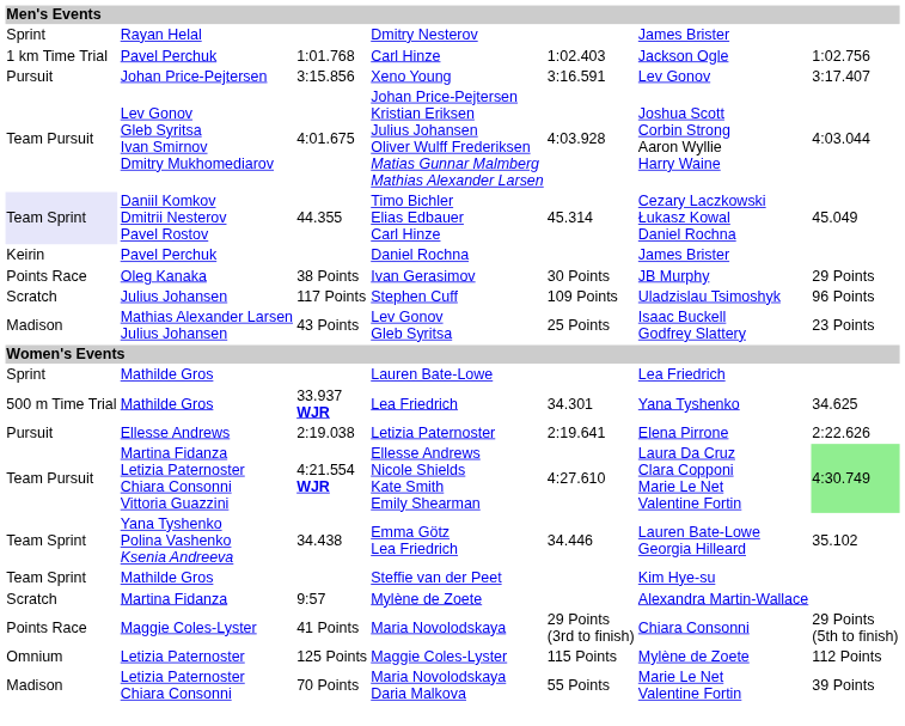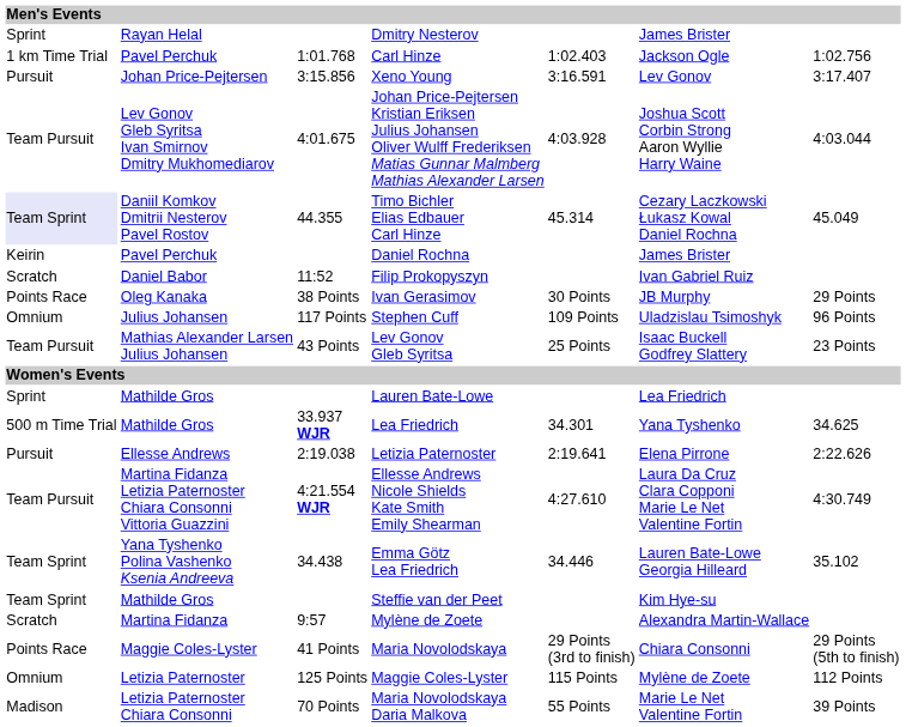 <table>
 <tr bgcolor="#cccccc">
 <td colspan=7><strong>Men's Events</strong></td>
 </tr>
 <tr>
 <td>Sprint</td>
 <td><a href='#'>Rayan Helal</a><br><small></small></td>
 <td></td>
 <td><a href='#'>Dmitry Nesterov</a><br><small></small></td>
 <td></td>
 <td><a href='#'>James Brister</a><br><small></small></td>
 <td></td>
 </tr>
 <tr>
 <td>1 km Time Trial</td>
 <td><a href='#'>Pavel Perchuk</a><br><small></small></td>
 <td>1:01.768</td>
 <td><a href='#'>Carl Hinze</a><br><small></small></td>
 <td>1:02.403</td>
 <td><a href='#'>Jackson Ogle</a><br><small></small></td>
 <td>1:02.756</td>
 </tr>
 <tr>
 <td>Pursuit</td>
 <td><a href='#'>Johan Price-Pejtersen</a><br><small></small></td>
 <td>3:15.856</td>
 <td><a href='#'>Xeno Young</a><br><small></small></td>
 <td>3:16.591</td>
 <td><a href='#'>Lev Gonov</a><br><small></small></td>
 <td>3:17.407</td>
 </tr>
 <tr>
 <td>Team Pursuit</td>
 <td><a href='#'>Lev Gonov</a><br><a href='#'>Gleb Syritsa</a><br><a href='#'>Ivan Smirnov</a><br><a href='#'>Dmitry Mukhomediarov</a><br><small></small></td>
 <td>4:01.675</td>
 <td><a href='#'>Johan Price-Pejtersen</a><br><a href='#'>Kristian Eriksen</a><br><a href='#'>Julius Johansen</a><br><a href='#'>Oliver Wulff Frederiksen</a><br><em><a href='#'>Matias Gunnar Malmberg</a></em><br><em><a href='#'>Mathias Alexander Larsen</a></em><br><small></small></td>
 <td>4:03.928</td>
 <td><a href='#'>Joshua Scott</a><br><a href='#'>Corbin Strong</a><br>Aaron Wyllie<br><a href='#'>Harry Waine</a><br><small></small></td>
 <td>4:03.044</td>
 </tr>
 <tr>
 <td style="background: lavender;">Team Sprint</td>
 <td><a href='#'>Daniil Komkov</a><br><a href='#'>Dmitrii Nesterov</a><br><a href='#'>Pavel Rostov</a><br><small></small></td>
 <td>44.355</td>
 <td><a href='#'>Timo Bichler</a><br><a href='#'>Elias Edbauer</a><br><a href='#'>Carl Hinze</a><br><small></small></td>
 <td>45.314</td>
 <td><a href='#'>Cezary Laczkowski</a><br><a href='#'>Łukasz Kowal</a><br><a href='#'>Daniel Rochna</a><br><small></small></td>
 <td>45.049</td>
 </tr>
 <tr>
 <td>Keirin</td>
 <td><a href='#'>Pavel Perchuk</a><br><small></small></td>
 <td></td>
 <td><a href='#'>Daniel Rochna</a><br><small></small></td>
 <td></td>
 <td><a href='#'>James Brister</a><br><small></small></td>
 <td></td>
 </tr>
 <tr>
+<td>Scratch</td>
+<td><a href='#'>Daniel Babor</a><br><small></small></td>
+<td>11:52</td>
+<td><a href='#'>Filip Prokopyszyn</a><br><small></small></td>
+<td></td>
+<td><a href='#'>Ivan Gabriel Ruiz</a><br><small></small></td>
+<td></td>
+</tr>
+<tr>
 <td>Points Race</td>
 <td><a href='#'>Oleg Kanaka</a><br><small></small></td>
 <td>38 Points</td>
 <td><a href='#'>Ivan Gerasimov</a><br><small></small></td>
 <td>30 Points</td>
 <td><a href='#'>JB Murphy</a><br><small></small></td>
 <td>29 Points</td>
 </tr>
 <tr>
-<td>Scratch</td>
+<td>Omnium</td>
 <td><a href='#'>Julius Johansen</a><br><small></small></td>
 <td>117 Points</td>
 <td><a href='#'>Stephen Cuff</a><br><small></small></td>
 <td>109 Points</td>
 <td><a href='#'>Uladzislau Tsimoshyk</a><br><small></small></td>
 <td>96 Points</td>
 </tr>
 <tr>
-<td>Madison</td>
+<td>Team Pursuit</td>
 <td><a href='#'>Mathias Alexander Larsen</a><br><a href='#'>Julius Johansen</a><br><small></small></td>
 <td>43 Points</td>
 <td><a href='#'>Lev Gonov</a><br><a href='#'>Gleb Syritsa</a><br><small></small></td>
 <td>25 Points</td>
 <td><a href='#'>Isaac Buckell</a><br><a href='#'>Godfrey Slattery</a><br><small></small></td>
 <td>23 Points</td>
 </tr>
 <tr bgcolor="#cccccc">
 <td colspan=7><strong>Women's Events</strong></td>
 </tr>
 <tr>
 <td>Sprint</td>
 <td><a href='#'>Mathilde Gros</a><br><small></small></td>
 <td></td>
 <td><a href='#'>Lauren Bate-Lowe</a><br><small></small></td>
 <td></td>
 <td><a href='#'>Lea Friedrich</a><br><small></small></td>
 <td></td>
 </tr>
 <tr>
 <td>500 m Time Trial</td>
 <td><a href='#'>Mathilde Gros</a><br><small></small></td>
 <td>33.937<br><strong><a href='#'>WJR</a></strong></td>
 <td><a href='#'>Lea Friedrich</a><br><small></small></td>
 <td>34.301</td>
 <td><a href='#'>Yana Tyshenko</a><br><small></small></td>
 <td>34.625</td>
 </tr>
 <tr>
 <td>Pursuit</td>
 <td><a href='#'>Ellesse Andrews</a><br><small></small></td>
 <td>2:19.038</td>
 <td><a href='#'>Letizia Paternoster</a><br><small></small></td>
 <td>2:19.641</td>
 <td><a href='#'>Elena Pirrone</a><br><small></small></td>
 <td>2:22.626</td>
 </tr>
 <tr>
 <td>Team Pursuit</td>
 <td><a href='#'>Martina Fidanza</a><br><a href='#'>Letizia Paternoster</a><br><a href='#'>Chiara Consonni</a><br><a href='#'>Vittoria Guazzini</a><br><small></small></td>
 <td>4:21.554<br><strong><a href='#'>WJR</a></strong></td>
 <td><a href='#'>Ellesse Andrews</a><br><a href='#'>Nicole Shields</a><br><a href='#'>Kate Smith</a><br><a href='#'>Emily Shearman</a><br><small></small></td>
 <td>4:27.610</td>
 <td><a href='#'>Laura Da Cruz</a><br><a href='#'>Clara Copponi</a><br><a href='#'>Marie Le Net</a><br><a href='#'>Valentine Fortin</a><br><small></small></td>
-<td style="background: lightgreen;">4:30.749</td>
+<td>4:30.749</td>
 </tr>
 <tr>
 <td>Team Sprint</td>
 <td><a href='#'>Yana Tyshenko</a><br><a href='#'>Polina Vashenko</a><br><em><a href='#'>Ksenia Andreeva</a></em><br><small></small></td>
 <td>34.438</td>
 <td><a href='#'>Emma Götz</a><br><a href='#'>Lea Friedrich</a><br><small></small></td>
 <td>34.446</td>
 <td><a href='#'>Lauren Bate-Lowe</a><br><a href='#'>Georgia Hilleard</a><br><small></small></td>
 <td>35.102</td>
 </tr>
 <tr>
 <td>Team Sprint</td>
 <td><a href='#'>Mathilde Gros</a><br><small></small></td>
 <td></td>
 <td><a href='#'>Steffie van der Peet</a><br><small></small></td>
 <td></td>
 <td><a href='#'>Kim Hye-su</a><br><small></small></td>
 <td></td>
 </tr>
 <tr>
 <td>Scratch</td>
 <td><a href='#'>Martina Fidanza</a><br><small></small></td>
 <td>9:57</td>
 <td><a href='#'>Mylène de Zoete</a><br><small></small></td>
 <td></td>
 <td><a href='#'>Alexandra Martin-Wallace</a><br><small></small></td>
 <td></td>
 </tr>
 <tr>
 <td>Points Race</td>
 <td><a href='#'>Maggie Coles-Lyster</a><br><small></small></td>
 <td>41 Points</td>
 <td><a href='#'>Maria Novolodskaya</a><br><small></small></td>
 <td>29 Points<br>(3rd to finish)</td>
 <td><a href='#'>Chiara Consonni</a><br><small></small></td>
 <td>29 Points<br>(5th to finish)</td>
 </tr>
 <tr>
 <td>Omnium</td>
 <td><a href='#'>Letizia Paternoster</a><br><small></small></td>
 <td>125 Points</td>
 <td><a href='#'>Maggie Coles-Lyster</a><br><small></small></td>
 <td>115 Points</td>
 <td><a href='#'>Mylène de Zoete</a><br><small></small></td>
 <td>112 Points</td>
 </tr>
 <tr>
 <td>Madison</td>
 <td><a href='#'>Letizia Paternoster</a><br><a href='#'>Chiara Consonni</a><br><small></small></td>
 <td>70 Points</td>
 <td><a href='#'>Maria Novolodskaya</a><br><a href='#'>Daria Malkova</a><br><small></small></td>
 <td>55 Points</td>
 <td><a href='#'>Marie Le Net</a><br><a href='#'>Valentine Fortin</a><br><small></small></td>
 <td>39 Points</td>
 </tr>
 </table>
